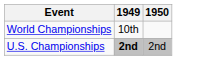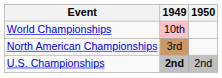 <table class="wikitable">
 <tr>
 <th>Event</th>
 <th>1949</th>
 <th>1950</th>
 </tr>
 <tr>
 <td><a href='#'>World Championships</a></td>
-<td align="center">10th</td>
+<td align="center" style="background: pink;">10th</td>
+<td></td>
+</tr>
+<tr>
+<td><a href='#'>North American Championships</a></td>
+<td align="center" bgcolor="cc9966">3rd</td>
 <td></td>
 </tr>
 <tr>
 <td><a href='#'>U.S. Championships</a></td>
 <td align="center" bgcolor="silver"><strong>2nd</strong></td>
 <td align="center" bgcolor="silver">2nd</td>
 </tr>
 </table>
